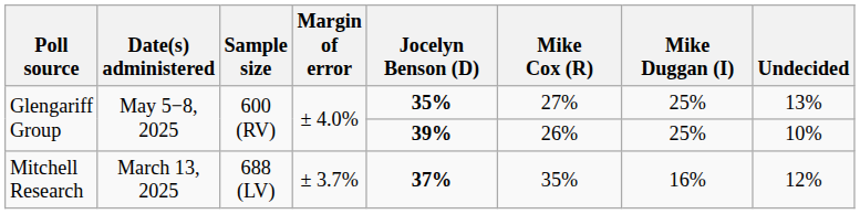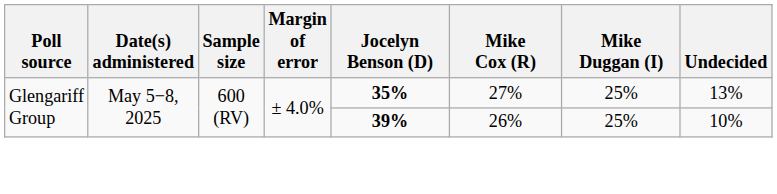 <table class="wikitable" style="font-size:90%;text-align:center;">
 <tr valign=bottom>
 <th>Poll source</th>
 <th>Date(s)<br>administered</th>
 <th>Sample<br>size</th>
 <th>Margin<br>of error</th>
 <th style="width:100px;">Jocelyn<br>Benson (D)</th>
 <th style="width:100px;">Mike<br>Cox (R)</th>
 <th style="width:100px;">Mike<br>Duggan (I)</th>
 <th>Undecided</th>
 </tr>
 <tr>
 <td style="text-align:left;" rowspan="2">Glengariff Group</td>
 <td rowspan="2">May 5−8, 2025</td>
 <td rowspan="2">600 (RV)</td>
 <td rowspan="2">± 4.0%</td>
 <td><strong>35%</strong></td>
 <td>27%</td>
 <td>25%</td>
 <td>13%</td>
 </tr>
 <tr>
 <td><strong>39%</strong></td>
 <td>26%</td>
 <td>25%</td>
 <td>10%</td>
 </tr>
-<tr>
-<td style="text-align:left;">Mitchell Research</td>
-<td>March 13, 2025</td>
-<td>688 (LV)</td>
-<td>± 3.7%</td>
-<td><strong>37%</strong></td>
-<td>35%</td>
-<td>16%</td>
-<td>12%</td>
-</tr>
 </table>
